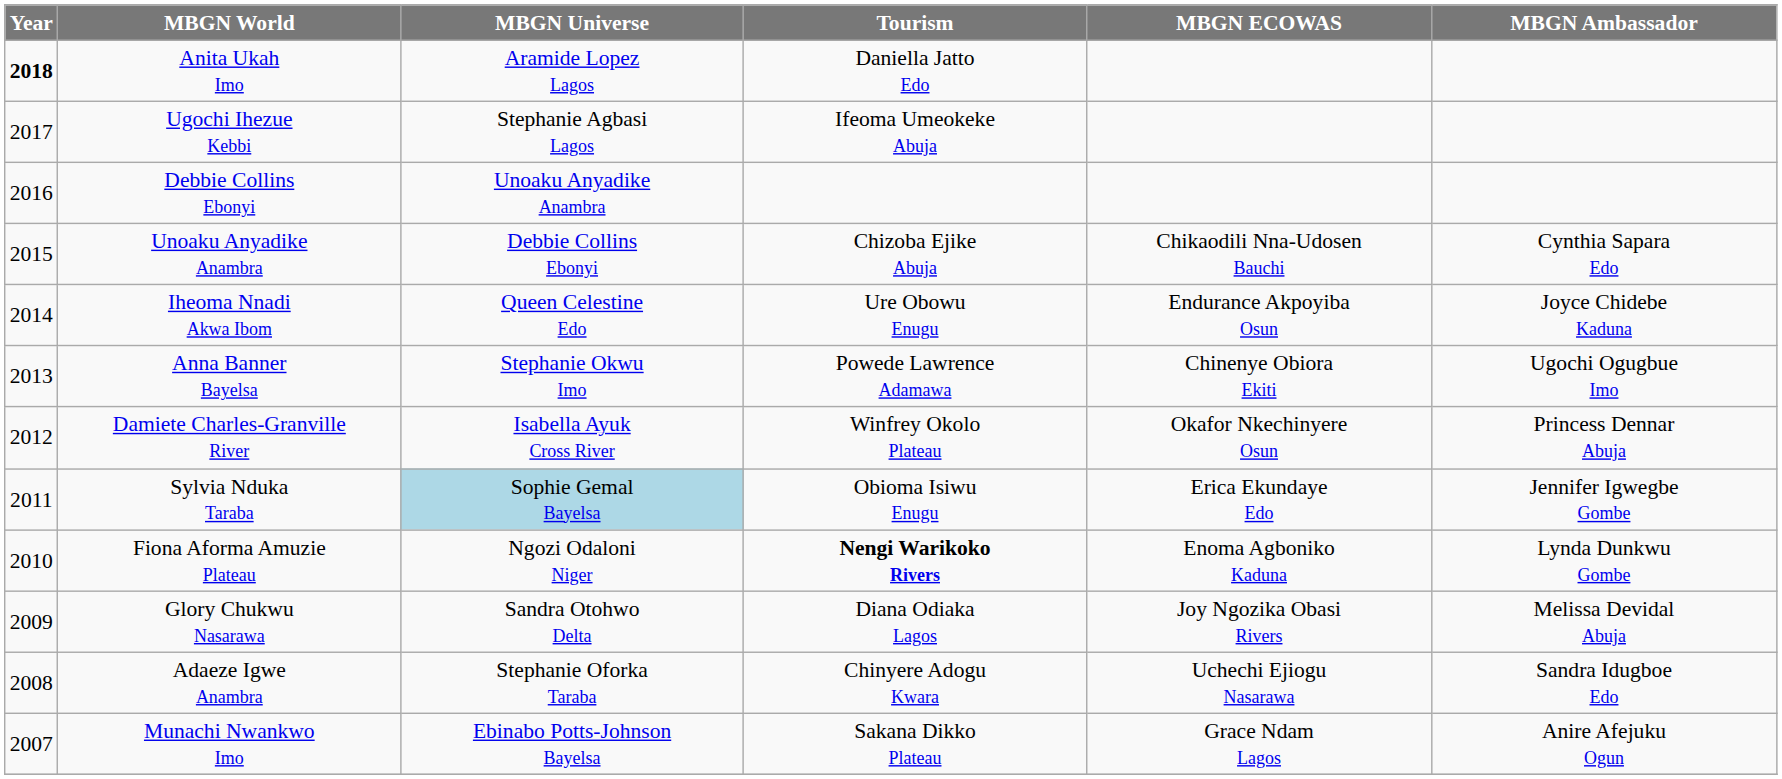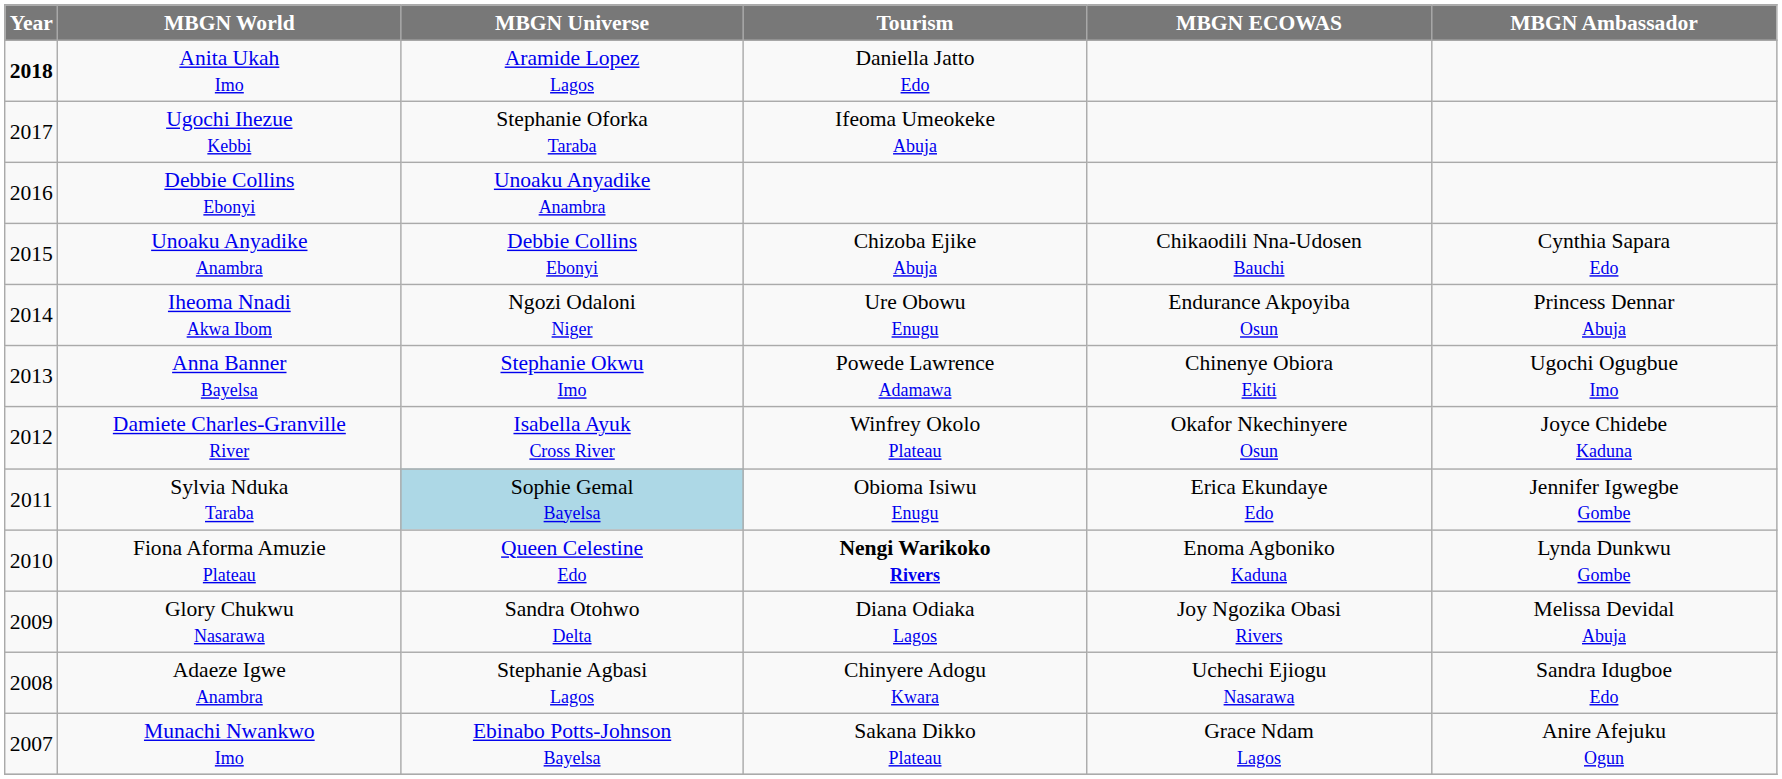 <table class="wikitable sortable" style="font-size: 95%; text-align:center;">
 <tr>
 <th width="30" style="background-color:#787878;color:#FFFFFF;">Year</th>
 <th width="250" style="background-color:#787878;color:#FFFFFF;">MBGN World</th>
 <th width="250" style="background-color:#787878;color:#FFFFFF;">MBGN Universe</th>
 <th width="250" style="background-color:#787878;color:#FFFFFF;">Tourism</th>
 <th width="250" style="background-color:#787878;color:#FFFFFF;">MBGN ECOWAS</th>
 <th width="250" style="background-color:#787878;color:#FFFFFF;">MBGN Ambassador</th>
 </tr>
 <tr>
 <td><strong>2018</strong></td>
 <td><a href='#'>Anita Ukah</a><br><a href='#'><small>Imo</small></a></td>
 <td><a href='#'>Aramide Lopez</a><br><a href='#'><small>Lagos</small></a></td>
 <td>Daniella Jatto<br><small><a href='#'>Edo</a></small></td>
 <td></td>
 <td></td>
 </tr>
 <tr>
 <td>2017</td>
 <td><a href='#'>Ugochi Ihezue</a><br><a href='#'><small>Kebbi</small></a></td>
-<td>Stephanie Agbasi<br><a href='#'><small>Lagos</small></a></td>
+<td>Stephanie Oforka<br><small><a href='#'>Taraba</a></small></td>
 <td>Ifeoma Umeokeke<br><small><a href='#'>Abuja</a></small></td>
 <td></td>
 <td></td>
 </tr>
 <tr>
 <td>2016</td>
 <td><a href='#'>Debbie Collins</a><br><small><a href='#'>Ebonyi</a></small></td>
 <td><a href='#'>Unoaku Anyadike</a><br><small><a href='#'>Anambra</a></small></td>
 <td></td>
 <td></td>
 <td></td>
 </tr>
 <tr>
 <td>2015</td>
 <td><a href='#'>Unoaku Anyadike</a><br><small><a href='#'>Anambra</a></small></td>
 <td><a href='#'>Debbie Collins</a><br><small><a href='#'>Ebonyi</a></small></td>
 <td>Chizoba Ejike<br><small><a href='#'>Abuja</a></small></td>
 <td>Chikaodili Nna-Udosen<br><small><a href='#'>Bauchi</a></small></td>
 <td>Cynthia Sapara<br><small><a href='#'>Edo</a></small></td>
 </tr>
 <tr>
 <td>2014</td>
 <td><a href='#'>Iheoma Nnadi</a><br><small><a href='#'>Akwa Ibom</a></small></td>
-<td><a href='#'>Queen Celestine</a><br><small><a href='#'>Edo</a></small></td>
+<td>Ngozi Odaloni<br><small><a href='#'>Niger</a></small></td>
 <td>Ure Obowu<br><small><a href='#'>Enugu</a></small></td>
 <td>Endurance Akpoyiba<br><small><a href='#'>Osun</a></small></td>
-<td>Joyce Chidebe<br><small><a href='#'>Kaduna</a></small></td>
+<td>Princess Dennar<br><small><a href='#'>Abuja</a></small></td>
 </tr>
 <tr>
 <td>2013</td>
 <td><a href='#'>Anna Banner</a><br><small><a href='#'>Bayelsa</a></small></td>
 <td><a href='#'>Stephanie Okwu</a><br><small><a href='#'>Imo</a></small></td>
 <td>Powede Lawrence<br><small><a href='#'>Adamawa</a></small></td>
 <td>Chinenye Obiora<br><small><a href='#'>Ekiti</a></small></td>
 <td>Ugochi Ogugbue<br><small><a href='#'>Imo</a></small></td>
 </tr>
 <tr>
 <td>2012</td>
 <td><a href='#'>Damiete Charles-Granville</a> <br><small><a href='#'>River</a></small></td>
 <td><a href='#'>Isabella Ayuk</a> <br><small><a href='#'>Cross River</a></small></td>
 <td>Winfrey Okolo<br><a href='#'><small>Plateau</small></a></td>
 <td>Okafor Nkechinyere<br><small><a href='#'>Osun</a></small></td>
-<td>Princess Dennar<br><small><a href='#'>Abuja</a></small></td>
+<td>Joyce Chidebe<br><small><a href='#'>Kaduna</a></small></td>
 </tr>
 <tr>
 <td>2011</td>
 <td>Sylvia Nduka<br><small><a href='#'>Taraba</a></small></td>
 <td style="background: lightblue;">Sophie Gemal<br><small><a href='#'>Bayelsa</a></small></td>
 <td>Obioma Isiwu<br><small><a href='#'>Enugu</a></small></td>
 <td>Erica Ekundaye<br><small><a href='#'>Edo</a></small></td>
 <td>Jennifer Igwegbe<br><small><a href='#'>Gombe</a></small></td>
 </tr>
 <tr>
 <td>2010</td>
 <td>Fiona Aforma Amuzie<br><small><a href='#'>Plateau</a></small></td>
-<td>Ngozi Odaloni<br><small><a href='#'>Niger</a></small></td>
+<td><a href='#'>Queen Celestine</a><br><small><a href='#'>Edo</a></small></td>
 <td><strong>Nengi Warikoko<br><small><a href='#'>Rivers</a></small></strong></td>
 <td>Enoma Agboniko<br><small><a href='#'>Kaduna</a></small></td>
 <td>Lynda Dunkwu<br><small><a href='#'>Gombe</a></small></td>
 </tr>
 <tr>
 <td>2009</td>
 <td>Glory Chukwu<br><small><a href='#'>Nasarawa</a></small></td>
 <td>Sandra Otohwo<br><small><a href='#'>Delta</a></small></td>
 <td>Diana Odiaka <br><small><a href='#'>Lagos</a></small></td>
 <td>Joy Ngozika Obasi  <br><small><a href='#'>Rivers</a></small></td>
 <td>Melissa Devidal<br><small><a href='#'>Abuja</a></small></td>
 </tr>
 <tr>
 <td>2008</td>
 <td>Adaeze Igwe<br><small><a href='#'>Anambra</a></small></td>
-<td>Stephanie Oforka<br><small><a href='#'>Taraba</a></small></td>
+<td>Stephanie Agbasi<br><a href='#'><small>Lagos</small></a></td>
 <td>Chinyere Adogu<br><small><a href='#'>Kwara</a></small></td>
 <td>Uchechi Ejiogu<br><small><a href='#'>Nasarawa</a></small></td>
 <td>Sandra Idugboe<br><small><a href='#'>Edo</a></small></td>
 </tr>
 <tr>
 <td>2007</td>
 <td><a href='#'>Munachi Nwankwo</a><br><small><a href='#'>Imo</a></small></td>
 <td><a href='#'>Ebinabo Potts-Johnson</a><br><small><a href='#'>Bayelsa</a></small></td>
 <td>Sakana Dikko<br><small><a href='#'>Plateau</a></small></td>
 <td>Grace Ndam<br><small><a href='#'>Lagos</a></small></td>
 <td>Anire Afejuku<br><small><a href='#'>Ogun</a></small></td>
 </tr>
 <tr>
 </tr>
 </table>
